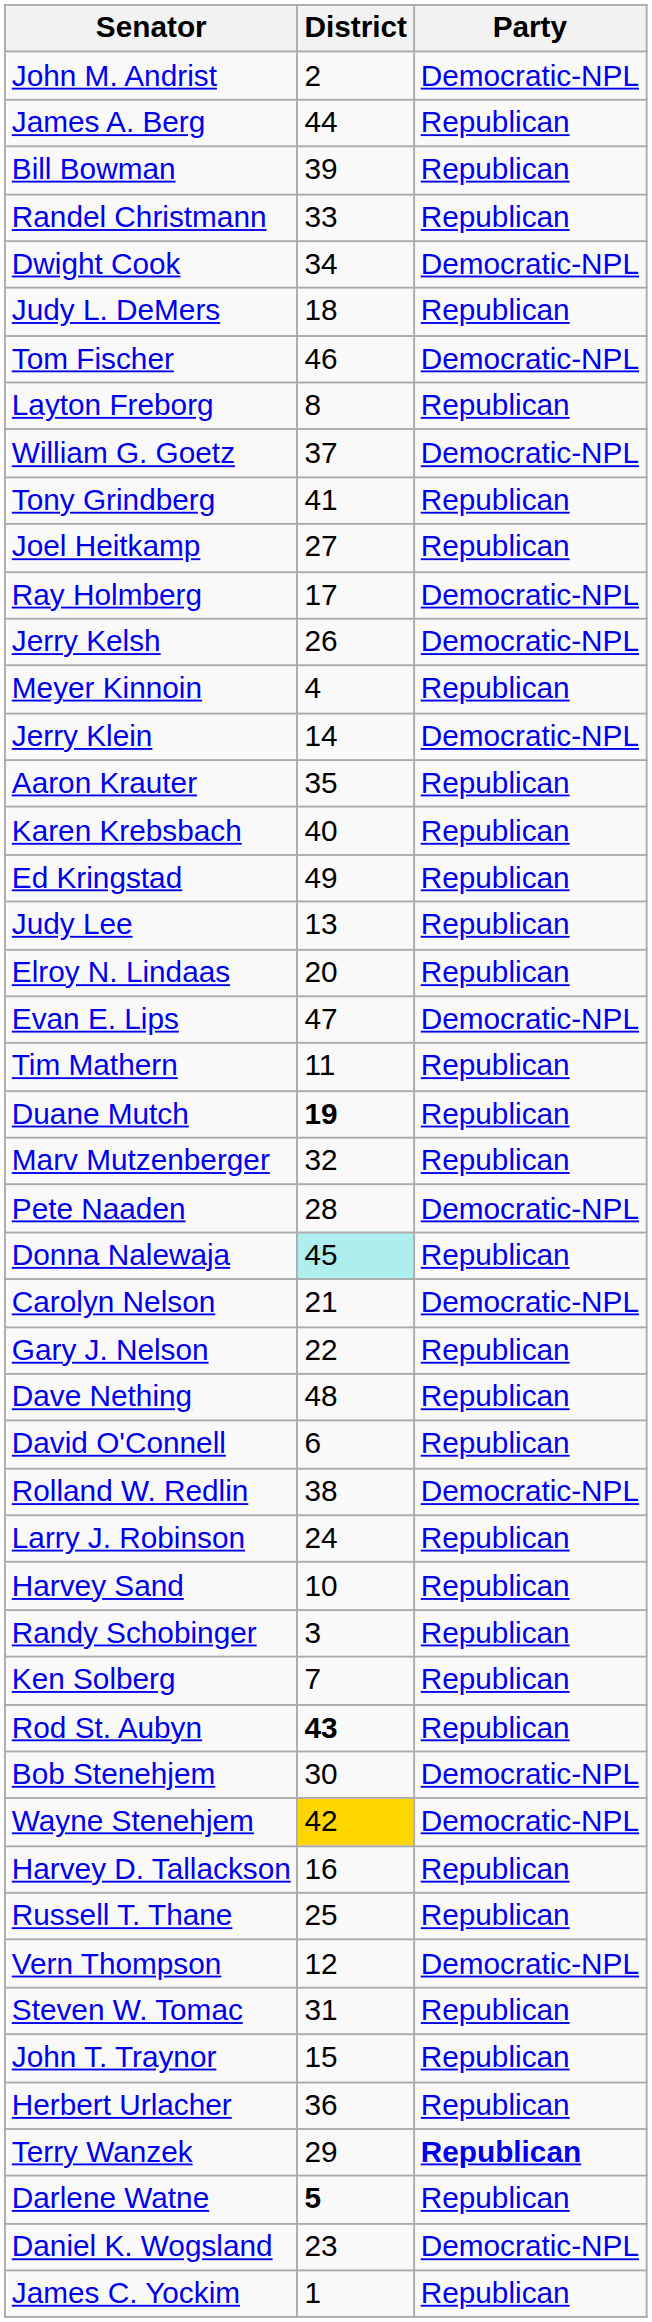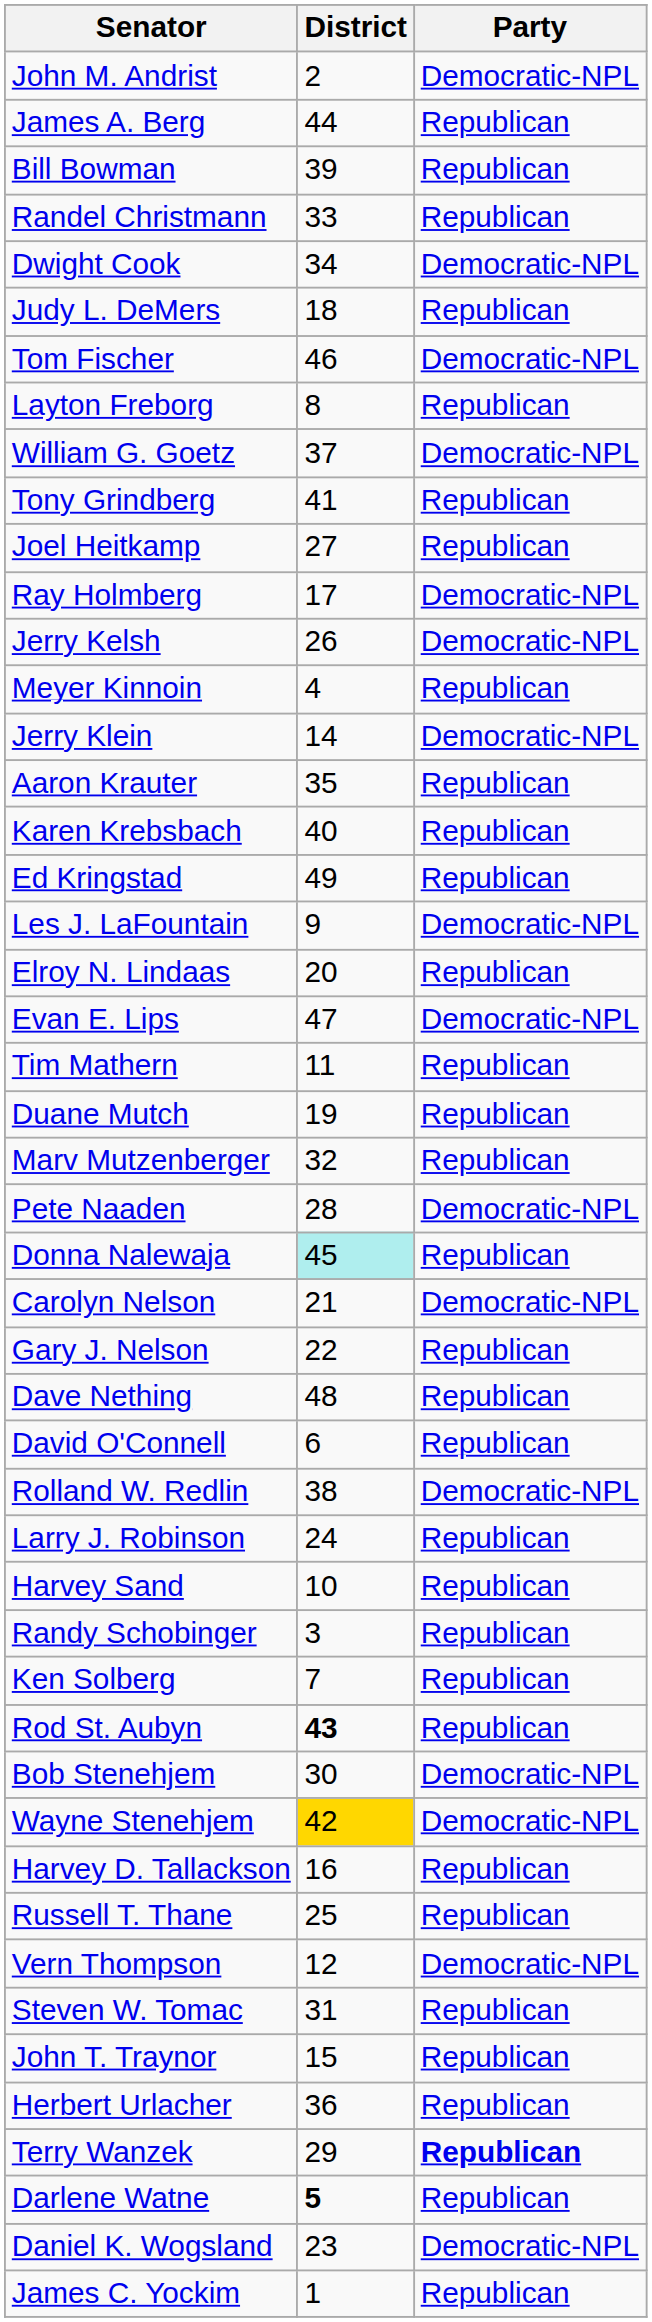 <table class="wikitable">
 <tr>
 <th>Senator</th>
 <th>District</th>
 <th>Party</th>
 </tr>
 <tr>
 <td><a href='#'>John M. Andrist</a></td>
 <td>2</td>
 <td><a href='#'>Democratic-NPL</a></td>
 </tr>
 <tr>
 <td><a href='#'>James A. Berg</a></td>
 <td>44</td>
 <td><a href='#'>Republican</a></td>
 </tr>
 <tr>
 <td><a href='#'>Bill Bowman</a></td>
 <td>39</td>
 <td><a href='#'>Republican</a></td>
 </tr>
 <tr>
 <td><a href='#'>Randel Christmann</a></td>
 <td>33</td>
 <td><a href='#'>Republican</a></td>
 </tr>
 <tr>
 <td><a href='#'>Dwight Cook</a></td>
 <td>34</td>
 <td><a href='#'>Democratic-NPL</a></td>
 </tr>
 <tr>
 <td><a href='#'>Judy L. DeMers</a></td>
 <td>18</td>
 <td><a href='#'>Republican</a></td>
 </tr>
 <tr>
 <td><a href='#'>Tom Fischer</a></td>
 <td>46</td>
 <td><a href='#'>Democratic-NPL</a></td>
 </tr>
 <tr>
 <td><a href='#'>Layton Freborg</a></td>
 <td>8</td>
 <td><a href='#'>Republican</a></td>
 </tr>
 <tr>
 <td><a href='#'>William G. Goetz</a></td>
 <td>37</td>
 <td><a href='#'>Democratic-NPL</a></td>
 </tr>
 <tr>
 <td><a href='#'>Tony Grindberg</a></td>
 <td>41</td>
 <td><a href='#'>Republican</a></td>
 </tr>
 <tr>
 <td><a href='#'>Joel Heitkamp</a></td>
 <td>27</td>
 <td><a href='#'>Republican</a></td>
 </tr>
 <tr>
 <td><a href='#'>Ray Holmberg</a></td>
 <td>17</td>
 <td><a href='#'>Democratic-NPL</a></td>
 </tr>
 <tr>
 <td><a href='#'>Jerry Kelsh</a></td>
 <td>26</td>
 <td><a href='#'>Democratic-NPL</a></td>
 </tr>
 <tr>
 <td><a href='#'>Meyer Kinnoin</a></td>
 <td>4</td>
 <td><a href='#'>Republican</a></td>
 </tr>
 <tr>
 <td><a href='#'>Jerry Klein</a></td>
 <td>14</td>
 <td><a href='#'>Democratic-NPL</a></td>
 </tr>
 <tr>
 <td><a href='#'>Aaron Krauter</a></td>
 <td>35</td>
 <td><a href='#'>Republican</a></td>
 </tr>
 <tr>
 <td><a href='#'>Karen Krebsbach</a></td>
 <td>40</td>
 <td><a href='#'>Republican</a></td>
 </tr>
 <tr>
 <td><a href='#'>Ed Kringstad</a></td>
 <td>49</td>
 <td><a href='#'>Republican</a></td>
 </tr>
 <tr>
-<td><a href='#'>Judy Lee</a></td>
-<td>13</td>
-<td><a href='#'>Republican</a></td>
+<td><a href='#'>Les J. LaFountain</a></td>
+<td>9</td>
+<td><a href='#'>Democratic-NPL</a></td>
 </tr>
 <tr>
 <td><a href='#'>Elroy N. Lindaas</a></td>
 <td>20</td>
 <td><a href='#'>Republican</a></td>
 </tr>
 <tr>
 <td><a href='#'>Evan E. Lips</a></td>
 <td>47</td>
 <td><a href='#'>Democratic-NPL</a></td>
 </tr>
 <tr>
 <td><a href='#'>Tim Mathern</a></td>
 <td>11</td>
 <td><a href='#'>Republican</a></td>
 </tr>
 <tr>
 <td><a href='#'>Duane Mutch</a></td>
-<td><strong>19</strong></td>
+<td>19</td>
 <td><a href='#'>Republican</a></td>
 </tr>
 <tr>
 <td><a href='#'>Marv Mutzenberger</a></td>
 <td>32</td>
 <td><a href='#'>Republican</a></td>
 </tr>
 <tr>
 <td><a href='#'>Pete Naaden</a></td>
 <td>28</td>
 <td><a href='#'>Democratic-NPL</a></td>
 </tr>
 <tr>
 <td><a href='#'>Donna Nalewaja</a></td>
 <td style="background: paleturquoise;">45</td>
 <td><a href='#'>Republican</a></td>
 </tr>
 <tr>
 <td><a href='#'>Carolyn Nelson</a></td>
 <td>21</td>
 <td><a href='#'>Democratic-NPL</a></td>
 </tr>
 <tr>
 <td><a href='#'>Gary J. Nelson</a></td>
 <td>22</td>
 <td><a href='#'>Republican</a></td>
 </tr>
 <tr>
 <td><a href='#'>Dave Nething</a></td>
 <td>48</td>
 <td><a href='#'>Republican</a></td>
 </tr>
 <tr>
 <td><a href='#'>David O'Connell</a></td>
 <td>6</td>
 <td><a href='#'>Republican</a></td>
 </tr>
 <tr>
 <td><a href='#'>Rolland W. Redlin</a></td>
 <td>38</td>
 <td><a href='#'>Democratic-NPL</a></td>
 </tr>
 <tr>
 <td><a href='#'>Larry J. Robinson</a></td>
 <td>24</td>
 <td><a href='#'>Republican</a></td>
 </tr>
 <tr>
 <td><a href='#'>Harvey Sand</a></td>
 <td>10</td>
 <td><a href='#'>Republican</a></td>
 </tr>
 <tr>
 <td><a href='#'>Randy Schobinger</a></td>
 <td>3</td>
 <td><a href='#'>Republican</a></td>
 </tr>
 <tr>
 <td><a href='#'>Ken Solberg</a></td>
 <td>7</td>
 <td><a href='#'>Republican</a></td>
 </tr>
 <tr>
 <td><a href='#'>Rod St. Aubyn</a></td>
 <td><strong>43</strong></td>
 <td><a href='#'>Republican</a></td>
 </tr>
 <tr>
 <td><a href='#'>Bob Stenehjem</a></td>
 <td>30</td>
 <td><a href='#'>Democratic-NPL</a></td>
 </tr>
 <tr>
 <td><a href='#'>Wayne Stenehjem</a></td>
 <td style="background: gold;">42</td>
 <td><a href='#'>Democratic-NPL</a></td>
 </tr>
 <tr>
 <td><a href='#'>Harvey D. Tallackson</a></td>
 <td>16</td>
 <td><a href='#'>Republican</a></td>
 </tr>
 <tr>
 <td><a href='#'>Russell T. Thane</a></td>
 <td>25</td>
 <td><a href='#'>Republican</a></td>
 </tr>
 <tr>
 <td><a href='#'>Vern Thompson</a></td>
 <td>12</td>
 <td><a href='#'>Democratic-NPL</a></td>
 </tr>
 <tr>
 <td><a href='#'>Steven W. Tomac</a></td>
 <td>31</td>
 <td><a href='#'>Republican</a></td>
 </tr>
 <tr>
 <td><a href='#'>John T. Traynor</a></td>
 <td>15</td>
 <td><a href='#'>Republican</a></td>
 </tr>
 <tr>
 <td><a href='#'>Herbert Urlacher</a></td>
 <td>36</td>
 <td><a href='#'>Republican</a></td>
 </tr>
 <tr>
 <td><a href='#'>Terry Wanzek</a></td>
 <td>29</td>
 <td><strong><a href='#'>Republican</a></strong></td>
 </tr>
 <tr>
 <td><a href='#'>Darlene Watne</a></td>
 <td><strong>5</strong></td>
 <td><a href='#'>Republican</a></td>
 </tr>
 <tr>
 <td><a href='#'>Daniel K. Wogsland</a></td>
 <td>23</td>
 <td><a href='#'>Democratic-NPL</a></td>
 </tr>
 <tr>
 <td><a href='#'>James C. Yockim</a></td>
 <td>1</td>
 <td><a href='#'>Republican</a></td>
 </tr>
 </table>
